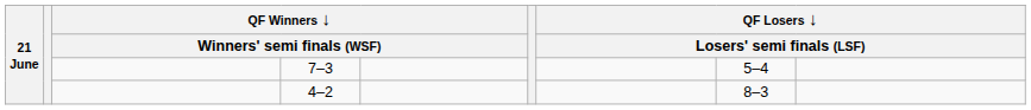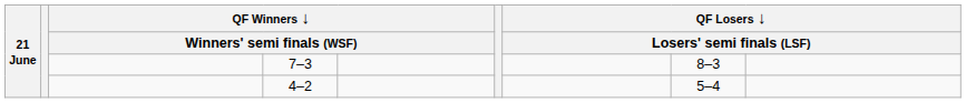 <table class="wikitable" style="font-size: 90%;">
 <tr>
 <th rowspan="4" width=30><small>21<br>June</small></th>
 <th rowspan="4" width=1></th>
 <th colspan=3><small>QF Winners</small> <big>↓</big></th>
 <th rowspan="4" width=1></th>
 <th colspan=3><small>QF Losers</small> <big>↓</big></th>
 </tr>
 <tr>
 <th colspan=3>Winners' semi finals <small>(WSF)</small></th>
 <th colspan=3>Losers' semi finals <small>(LSF)</small></th>
 </tr>
 <tr>
 <td align="right" width=215></td>
 <td align="center" width=70>7–3</td>
 <td width=155></td>
 <td align="right" width=168></td>
-<td align="center">5–4</td>
+<td align="center" width=70>8–3</td>
 <td width=215></td>
 </tr>
 <tr>
 <td align="right"></td>
 <td align="center">4–2</td>
 <td></td>
 <td width="80" align="right"></td>
-<td align="center" width=70>8–3</td>
+<td align="center">5–4</td>
 <td></td>
 </tr>
 </table>
